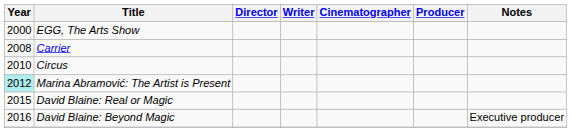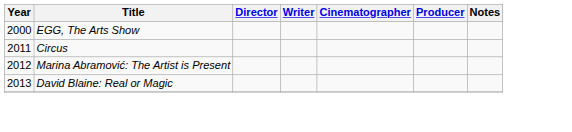 <table class="wikitable sortable" style="text-align:center">
 <tr>
 <th>Year</th>
 <th>Title</th>
 <th><a href='#'>Director</a></th>
 <th><a href='#'>Writer</a></th>
 <th><a href='#'>Cinematographer</a></th>
 <th><a href='#'>Producer</a></th>
 <th class="unsortable">Notes</th>
 </tr>
 <tr>
 <td>2000</td>
 <td style="text-align:left"><em>EGG, The Arts Show</em></td>
 <td></td>
 <td></td>
 <td></td>
 <td></td>
 <td></td>
 </tr>
 <tr>
-<td>2008</td>
-<td style="text-align:left"><em><a href='#'>Carrier</a></em></td>
-<td></td>
-<td></td>
-<td></td>
-<td></td>
-<td></td>
-</tr>
-<tr>
-<td>2010</td>
+<td>2011</td>
 <td style="text-align:left"><em>Circus</em></td>
 <td></td>
 <td></td>
 <td></td>
 <td></td>
 <td></td>
 </tr>
 <tr>
-<td style="background: paleturquoise;">2012</td>
+<td>2012</td>
 <td style="text-align:left"><em>Marina Abramović: The Artist is Present</em></td>
 <td></td>
 <td></td>
 <td></td>
 <td></td>
 <td></td>
 </tr>
 <tr>
-<td>2015</td>
+<td>2013</td>
 <td style="text-align:left"><em>David Blaine: Real or Magic</em></td>
 <td></td>
 <td></td>
 <td></td>
 <td></td>
 <td></td>
 </tr>
 <tr>
-<td>2016</td>
-<td style="text-align:left"><em>David Blaine: Beyond Magic</em></td>
-<td></td>
-<td></td>
-<td></td>
-<td></td>
-<td style="text-align:left">Executive producer</td>
-</tr>
-<tr>
 </tr>
 </table>
